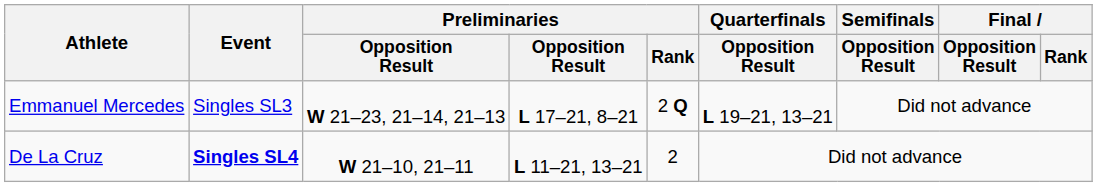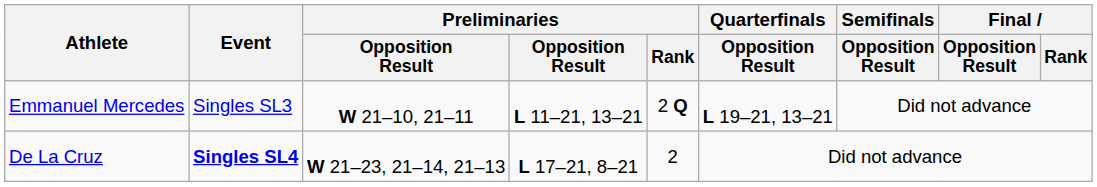 <table class=wikitable style="font-size:90%">
 <tr>
 <th rowspan="2">Athlete</th>
 <th rowspan="2">Event</th>
 <th colspan="3">Preliminaries</th>
 <th>Quarterfinals</th>
 <th>Semifinals</th>
 <th colspan="2">Final / </th>
 </tr>
 <tr style="font-size:95%">
 <th>Opposition<br>Result</th>
 <th>Opposition<br>Result</th>
 <th>Rank</th>
 <th>Opposition<br>Result</th>
 <th>Opposition<br>Result</th>
 <th>Opposition<br>Result</th>
 <th>Rank</th>
 </tr>
 <tr align=center>
 <td align=left><a href='#'>Emmanuel Mercedes</a></td>
 <td align=left><a href='#'>Singles SL3</a></td>
-<td><br><strong>W</strong> 21–23, 21–14, 21–13</td>
-<td><br><strong>L</strong> 17–21, 8–21</td>
+<td><br><strong>W</strong> 21–10, 21–11</td>
+<td><br><strong>L</strong> 11–21, 13–21</td>
 <td>2 <strong>Q</strong></td>
 <td><br><strong>L</strong> 19–21, 13–21</td>
 <td colspan=3>Did not advance</td>
 </tr>
 <tr align=center>
 <td align=left><a href='#'> De La Cruz</a></td>
 <td align=left><strong><a href='#'>Singles SL4</a></strong></td>
-<td><br><strong>W</strong> 21–10, 21–11</td>
-<td><br><strong>L</strong> 11–21, 13–21</td>
+<td><br><strong>W</strong> 21–23, 21–14, 21–13</td>
+<td><br><strong>L</strong> 17–21, 8–21</td>
 <td>2</td>
 <td colspan=4>Did not advance</td>
 </tr>
 </table>
